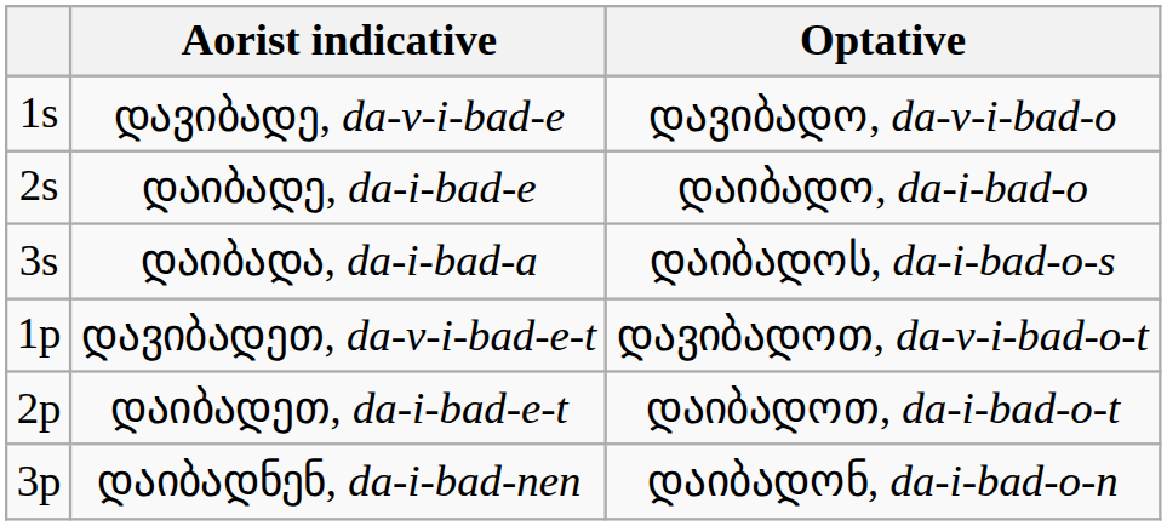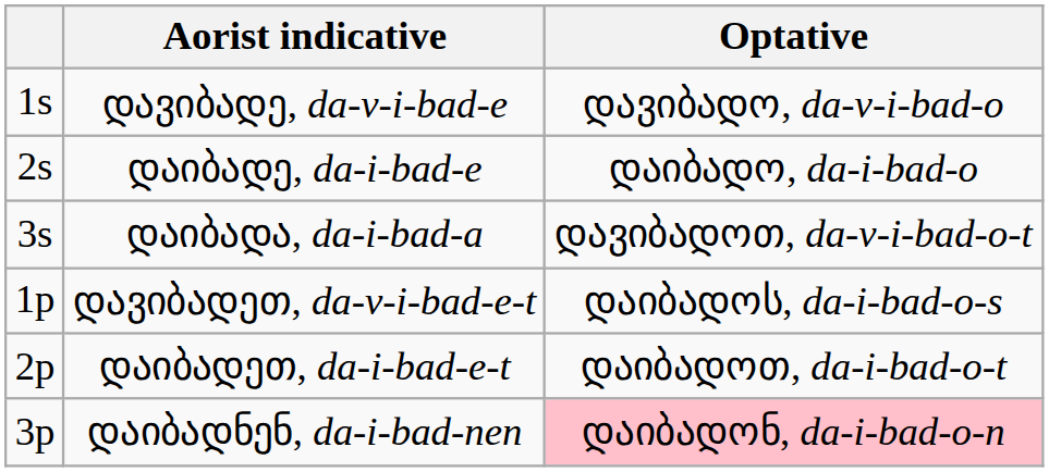 <table class="wikitable" style="text-align:center;">
 <tr>
 <th> </th>
 <th>Aorist indicative</th>
 <th>Optative</th>
 </tr>
 <tr>
 <td>1s</td>
 <td>დავიბადე, <em>da-v-i-bad-e</em></td>
 <td>დავიბადო, <em>da-v-i-bad-o</em></td>
 </tr>
 <tr>
 <td>2s</td>
 <td>დაიბადე, <em>da-i-bad-e</em></td>
 <td>დაიბადო, <em>da-i-bad-o</em></td>
 </tr>
 <tr>
 <td>3s</td>
 <td>დაიბადა, <em>da-i-bad-a</em></td>
-<td>დაიბადოს, <em>da-i-bad-o-s</em></td>
+<td>დავიბადოთ, <em>da-v-i-bad-o-t</em></td>
 </tr>
 <tr>
 <td>1p</td>
 <td>დავიბადეთ, <em>da-v-i-bad-e-t</em></td>
-<td>დავიბადოთ, <em>da-v-i-bad-o-t</em></td>
+<td>დაიბადოს, <em>da-i-bad-o-s</em></td>
 </tr>
 <tr>
 <td>2p</td>
 <td>დაიბადეთ, <em>da-i-bad-e-t</em></td>
 <td>დაიბადოთ, <em>da-i-bad-o-t</em></td>
 </tr>
 <tr>
 <td>3p</td>
 <td>დაიბადნენ, <em>da-i-bad-nen</em></td>
-<td>დაიბადონ, <em>da-i-bad-o-n</em></td>
+<td style="background: pink;">დაიბადონ, <em>da-i-bad-o-n</em></td>
 </tr>
 </table>
